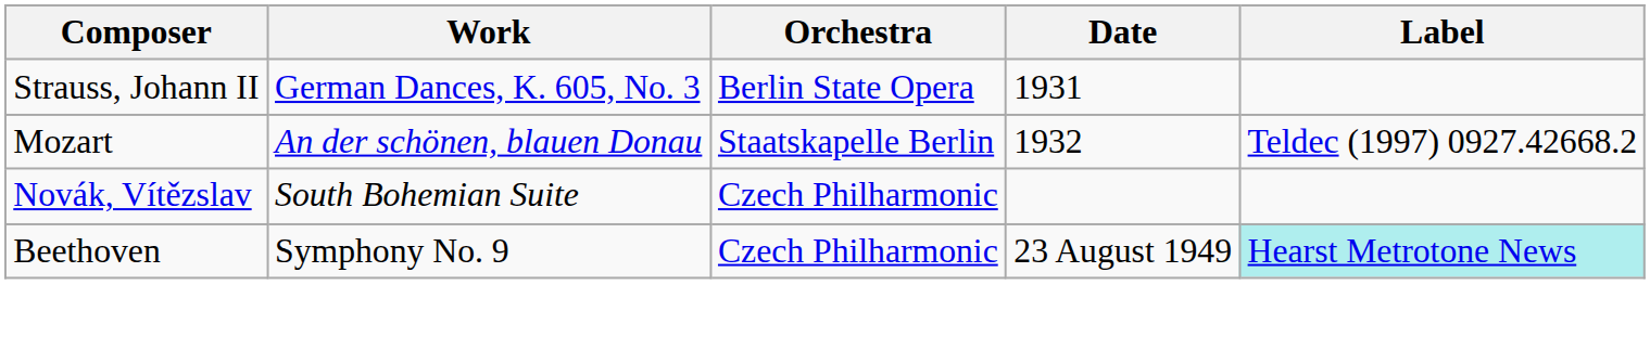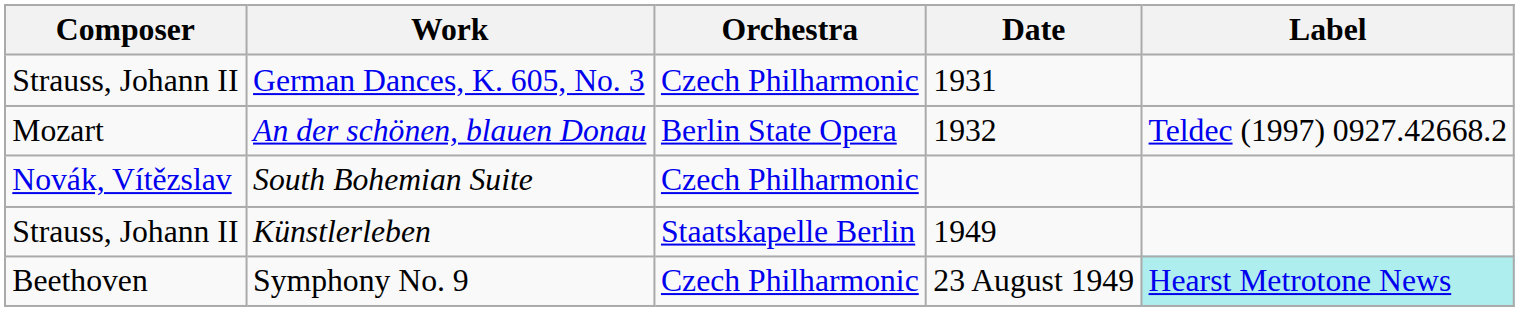 <table class = "wikitable sortable plainrowheaders">
 <tr>
 <th scope="col">Composer</th>
 <th scope="col">Work</th>
 <th scope="col">Orchestra</th>
 <th scope="col">Date</th>
 <th scope="col">Label</th>
 </tr>
 <tr>
 <td>Strauss, Johann II</td>
 <td><a href='#'>German Dances, K. 605, No. 3</a></td>
-<td><a href='#'>Berlin State Opera</a></td>
+<td><a href='#'>Czech Philharmonic</a></td>
 <td>1931</td>
 <td></td>
 </tr>
 <tr>
 <td>Mozart</td>
 <td><em><a href='#'>An der schönen, blauen Donau</a></em></td>
-<td><a href='#'>Staatskapelle Berlin</a></td>
+<td><a href='#'>Berlin State Opera</a></td>
 <td>1932</td>
 <td><a href='#'>Teldec</a> (1997) 0927.42668.2</td>
 </tr>
 <tr>
 <td><a href='#'>Novák, Vítězslav</a></td>
 <td><em>South Bohemian Suite</em></td>
 <td><a href='#'>Czech Philharmonic</a></td>
 <td></td>
 <td></td>
 </tr>
 <tr>
+<td>Strauss, Johann II</td>
+<td><em>Künstlerleben</em></td>
+<td><a href='#'>Staatskapelle Berlin</a></td>
+<td>1949</td>
+<td></td>
+</tr>
+<tr>
 <td>Beethoven</td>
 <td>Symphony No. 9</td>
 <td><a href='#'>Czech Philharmonic</a></td>
 <td>23 August 1949</td>
 <td style="background: paleturquoise;"><a href='#'>Hearst Metrotone News</a></td>
 </tr>
 </table>
